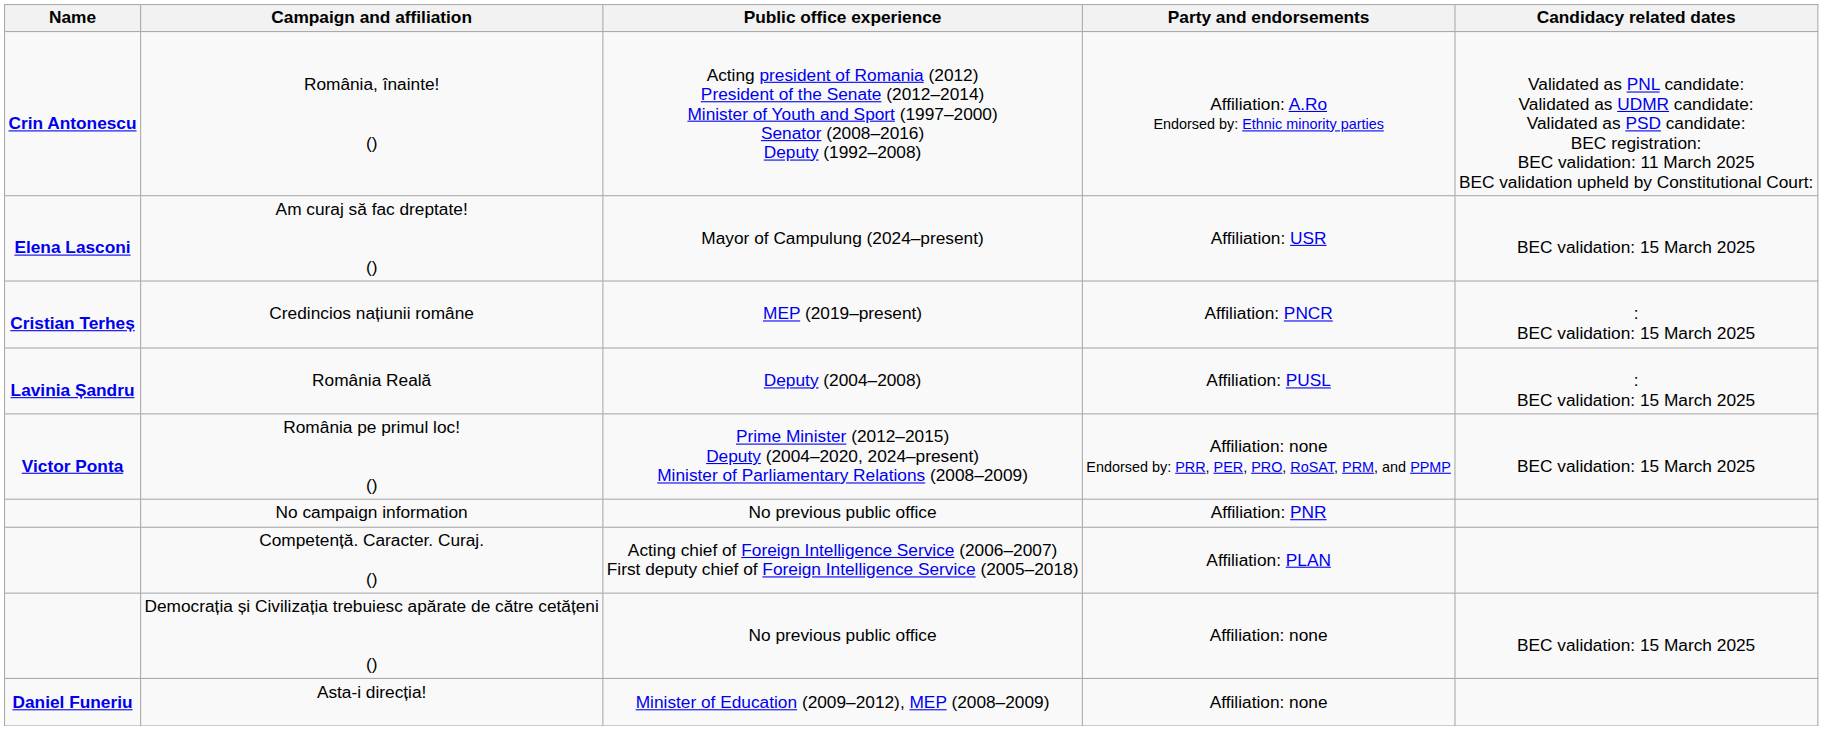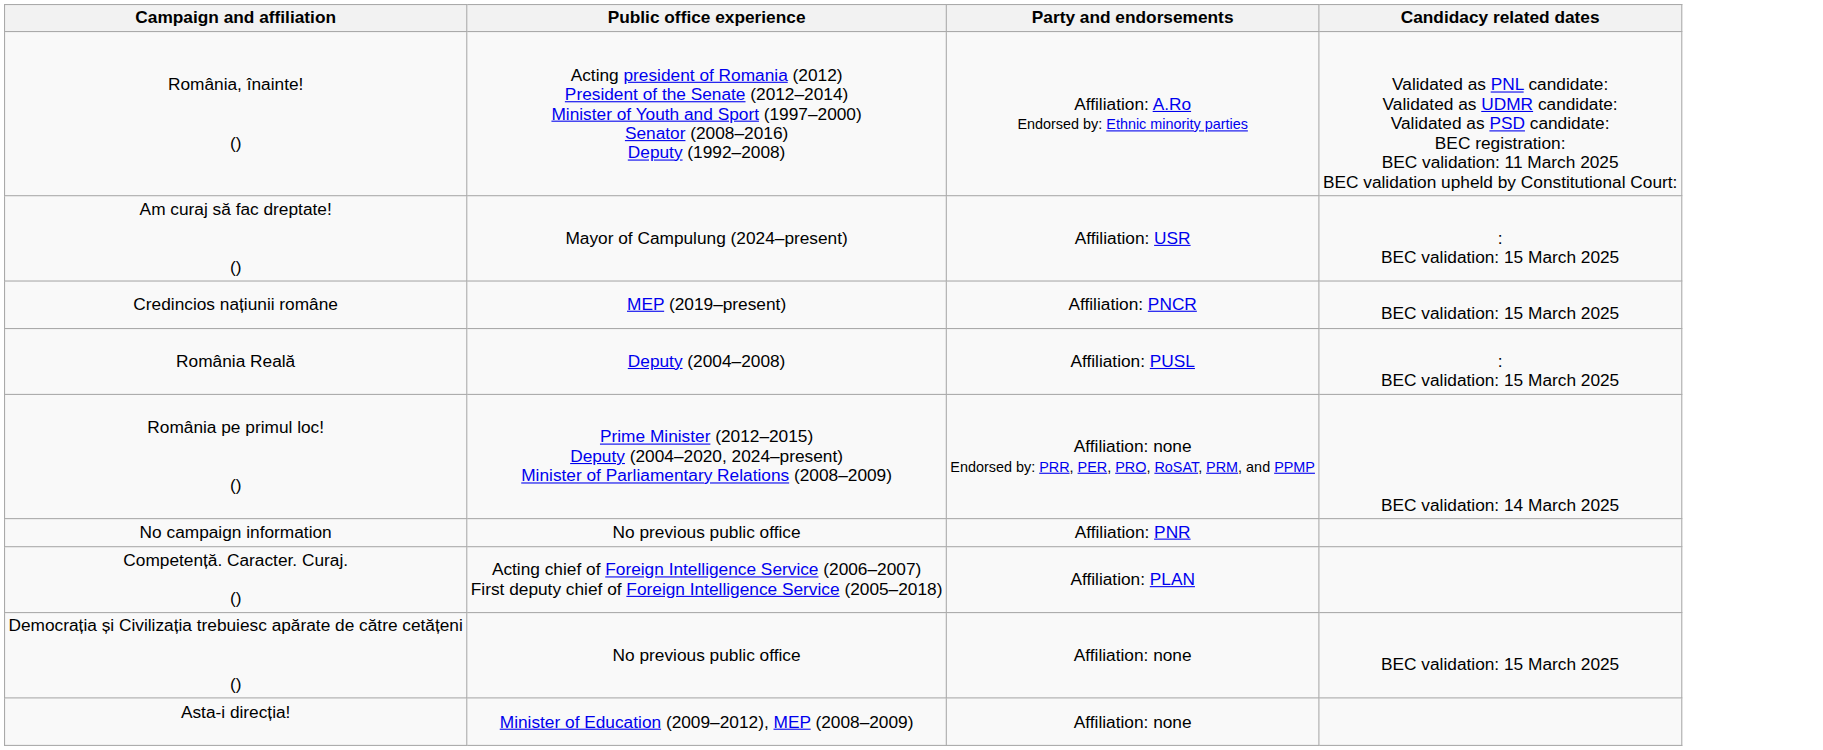 <table class="wikitable sortable" style="text-align:center;">
 <tr>
-<th>Name</th>
 <th class="unsortable">Campaign and affiliation</th>
 <th>Public office experience</th>
 <th>Party and endorsements</th>
 <th>Candidacy related dates</th>
 </tr>
 <tr>
-<td><br><strong><a href='#'>Crin Antonescu</a></strong></td>
 <td>România, înainte!<br><br><br>()</td>
 <td>Acting <a href='#'>president of Romania</a> (2012)<br><a href='#'>President of the Senate</a> (2012–2014)<br><a href='#'>Minister of Youth and Sport</a> (1997–2000)<br><a href='#'>Senator</a> (2008–2016)<br><a href='#'>Deputy</a> (1992–2008)</td>
 <td>Affiliation: <a href='#'>A.Ro</a><br><small>Endorsed by: <a href='#'>Ethnic minority parties</a></small></td>
 <td><br><br>Validated as <a href='#'>PNL</a> candidate: <br>Validated as <a href='#'>UDMR</a> candidate: <br>Validated as <a href='#'>PSD</a> candidate: <br>BEC registration: <br>BEC validation: 11 March 2025<br>BEC validation upheld by Constitutional Court: </td>
 </tr>
 <tr>
-<td><br><strong><a href='#'>Elena Lasconi</a></strong></td>
 <td>Am curaj să fac dreptate!<br><br><br>()</td>
 <td>Mayor of Campulung (2024–present)</td>
 <td>Affiliation: <a href='#'>USR</a></td>
+<td><br>: <br>BEC validation: 15 March 2025</td>
+</tr>
+<tr>
+<td>Credincios națiunii române<br></td>
+<td><a href='#'>MEP</a> (2019–present)</td>
+<td>Affiliation: <a href='#'>PNCR</a></td>
 <td> <br>BEC validation: 15 March 2025</td>
 </tr>
 <tr>
-<td><br><strong><a href='#'>Cristian Terheș</a></strong></td>
-<td>Credincios națiunii române<br></td>
-<td><a href='#'>MEP</a> (2019–present)</td>
-<td>Affiliation: <a href='#'>PNCR</a></td>
-<td><br>: <br>BEC validation: 15 March 2025</td>
-</tr>
-<tr>
-<td><br><strong><a href='#'>Lavinia Șandru</a></strong></td>
 <td>România Reală<br></td>
 <td><a href='#'>Deputy</a> (2004–2008)</td>
 <td>Affiliation: <a href='#'>PUSL</a></td>
 <td><br>: <br>BEC validation: 15 March 2025</td>
 </tr>
 <tr>
-<td><br><strong><a href='#'>Victor Ponta</a></strong></td>
 <td>România pe primul loc!<br><br><br>()</td>
 <td><a href='#'>Prime Minister</a> (2012–2015)<br><a href='#'>Deputy</a> (2004–2020, 2024–present)<br><a href='#'>Minister of Parliamentary Relations</a> (2008–2009)</td>
 <td>Affiliation: none<br><small>Endorsed by: <a href='#'>PRR</a>, <a href='#'>PER</a>, <a href='#'>PRO</a>, <a href='#'>RoSAT</a>, <a href='#'>PRM</a>, and <a href='#'>PPMP</a></small></td>
-<td> <br>BEC validation: 15 March 2025</td>
+<td><br><br><br><br> <br>BEC validation: 14 March 2025</td>
 </tr>
 <tr>
-<td><br><strong></strong></td>
 <td>No campaign information</td>
 <td>No previous public office</td>
 <td>Affiliation: <a href='#'>PNR</a></td>
 <td> <br> </td>
 </tr>
 <tr>
-<td><br><strong></strong></td>
 <td>Competență. Caracter. Curaj.<br><br>()</td>
 <td>Acting chief of <a href='#'>Foreign Intelligence Service</a> (2006–2007)<br>First deputy chief of <a href='#'>Foreign Intelligence Service</a> (2005–2018)</td>
 <td>Affiliation: <a href='#'>PLAN</a></td>
 <td> <br> </td>
 </tr>
 <tr>
-<td><br><strong></strong></td>
 <td>Democrația și Civilizația trebuiesc apărate de către cetățeni<br><br><br>()</td>
 <td>No previous public office</td>
 <td>Affiliation: none</td>
 <td> <br>BEC validation: 15 March 2025</td>
 </tr>
 <tr>
-<td><strong><a href='#'>Daniel Funeriu</a></strong></td>
 <td>Asta-i direcția!<br><br></td>
 <td><a href='#'>Minister of Education</a> (2009–2012), <a href='#'>MEP</a> (2008–2009)</td>
 <td>Affiliation: none</td>
 <td> <br> </td>
 </tr>
 </table>
